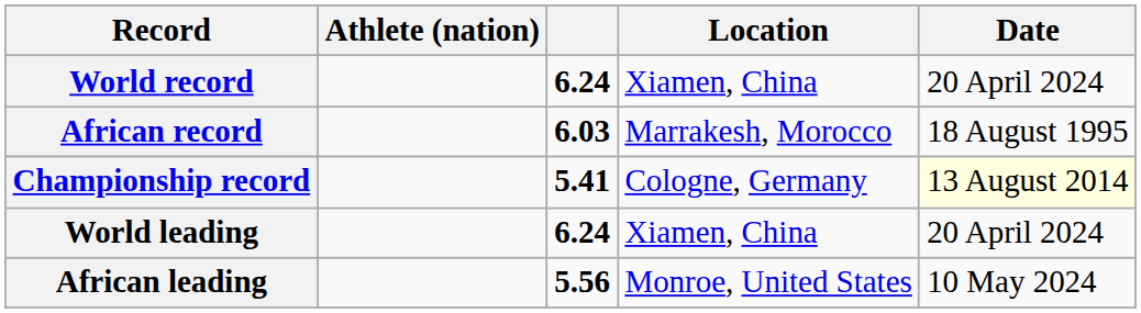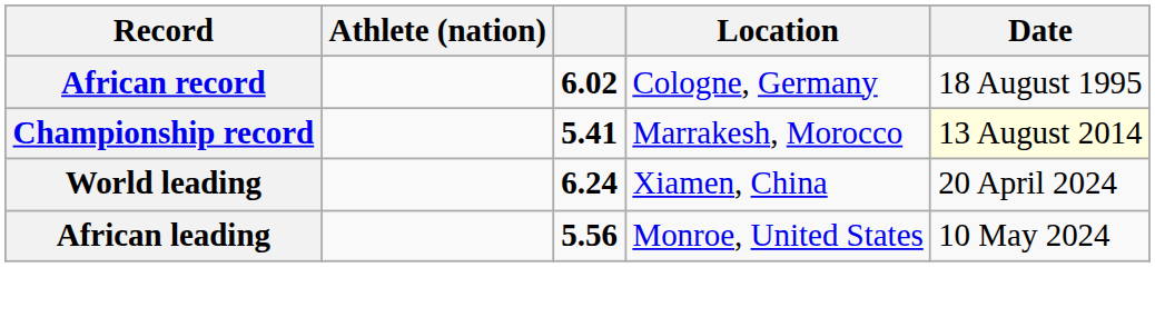 <table class="wikitable">
 <tr>
 <th scope="col">Record</th>
 <th scope="col">Athlete (nation)</th>
 <th scope="col"></th>
 <th scope="col">Location</th>
 <th scope="col">Date</th>
 </tr>
 <tr>
-<th scope="row"><a href='#'>World record</a></th>
-<td></td>
-<td align="center"><strong>6.24</strong></td>
-<td><a href='#'>Xiamen</a>, <a href='#'>China</a></td>
-<td>20 April 2024</td>
-</tr>
-<tr>
 <th scope="row"><a href='#'>African record</a></th>
 <td></td>
-<td align="center"><strong>6.03</strong></td>
-<td><a href='#'>Marrakesh</a>, <a href='#'>Morocco</a></td>
+<td align="center"><strong>6.02</strong></td>
+<td><a href='#'>Cologne</a>, <a href='#'>Germany</a></td>
 <td>18 August 1995</td>
 </tr>
 <tr>
 <th><a href='#'>Championship record</a></th>
 <td></td>
 <td align="center"><strong>5.41</strong></td>
-<td><a href='#'>Cologne</a>, <a href='#'>Germany</a></td>
+<td><a href='#'>Marrakesh</a>, <a href='#'>Morocco</a></td>
 <td style="background: lightyellow;">13 August 2014</td>
 </tr>
 <tr>
 <th scope="row">World leading</th>
 <td></td>
 <td align="center"><strong>6.24</strong></td>
 <td><a href='#'>Xiamen</a>, <a href='#'>China</a></td>
 <td>20 April 2024</td>
 </tr>
 <tr>
 <th scope="row">African leading</th>
 <td></td>
 <td align="center"><strong>5.56</strong></td>
 <td><a href='#'>Monroe</a>, <a href='#'>United States</a></td>
 <td>10 May 2024</td>
 </tr>
 </table>
